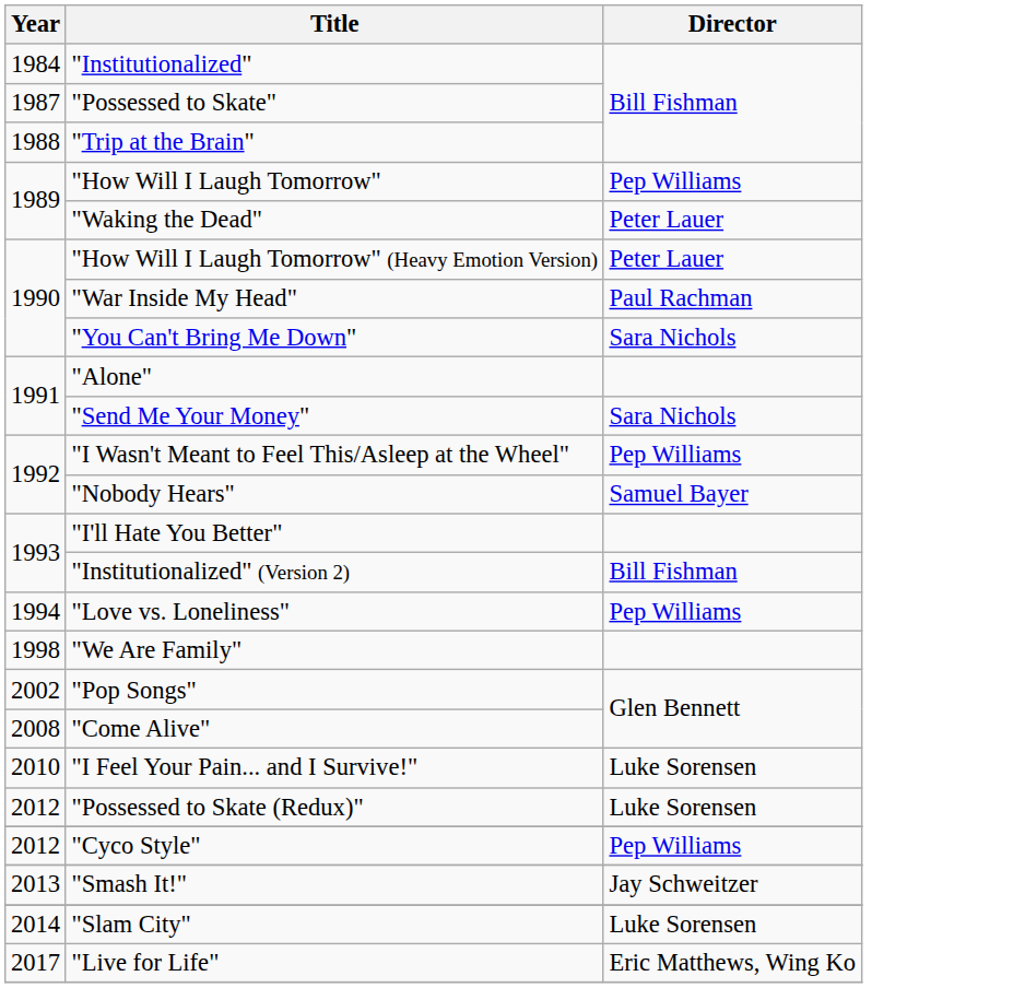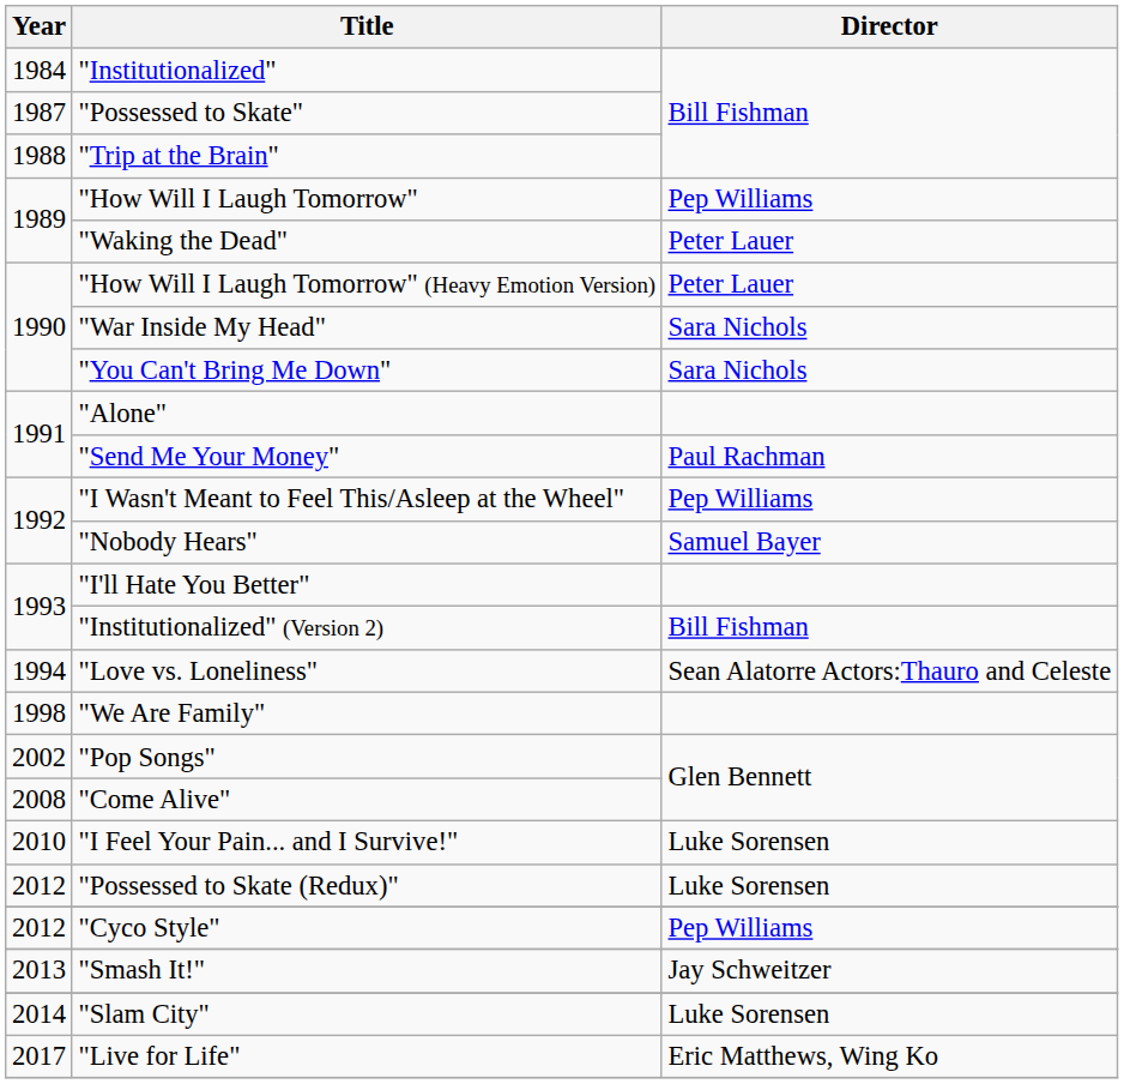 <table class="wikitable">
 <tr>
 <th>Year</th>
 <th>Title</th>
 <th>Director</th>
 </tr>
 <tr>
 <td>1984</td>
 <td>"<a href='#'>Institutionalized</a>"</td>
 <td rowspan="3"><a href='#'>Bill Fishman</a></td>
 </tr>
 <tr>
 <td>1987</td>
 <td>"Possessed to Skate"</td>
 </tr>
 <tr>
 <td>1988</td>
 <td>"<a href='#'>Trip at the Brain</a>"</td>
 </tr>
 <tr>
 <td rowspan="2">1989</td>
 <td>"How Will I Laugh Tomorrow"</td>
 <td><a href='#'>Pep Williams</a></td>
 </tr>
 <tr>
 <td>"Waking the Dead"</td>
 <td><a href='#'>Peter Lauer</a></td>
 </tr>
 <tr>
 <td rowspan="3">1990</td>
 <td>"How Will I Laugh Tomorrow" <small>(Heavy Emotion Version)</small></td>
 <td><a href='#'>Peter Lauer</a></td>
 </tr>
 <tr>
 <td>"War Inside My Head"</td>
-<td><a href='#'>Paul Rachman</a></td>
+<td><a href='#'>Sara Nichols</a></td>
 </tr>
 <tr>
 <td>"<a href='#'>You Can't Bring Me Down</a>"</td>
 <td><a href='#'>Sara Nichols</a></td>
 </tr>
 <tr>
 <td rowspan="2">1991</td>
 <td>"Alone"</td>
 <td></td>
 </tr>
 <tr>
 <td>"<a href='#'>Send Me Your Money</a>"</td>
-<td><a href='#'>Sara Nichols</a></td>
+<td><a href='#'>Paul Rachman</a></td>
 </tr>
 <tr>
 <td rowspan="2">1992</td>
 <td>"I Wasn't Meant to Feel This/Asleep at the Wheel"</td>
 <td><a href='#'>Pep Williams</a></td>
 </tr>
 <tr>
 <td>"Nobody Hears"</td>
 <td><a href='#'>Samuel Bayer</a></td>
 </tr>
 <tr>
 <td rowspan="2">1993</td>
 <td>"I'll Hate You Better"</td>
 <td></td>
 </tr>
 <tr>
 <td>"Institutionalized" <small>(Version 2)</small></td>
 <td><a href='#'>Bill Fishman</a></td>
 </tr>
 <tr>
 <td>1994</td>
 <td>"Love vs. Loneliness"</td>
-<td><a href='#'>Pep Williams</a></td>
+<td>Sean Alatorre Actors:<a href='#'>Thauro</a> and Celeste</td>
 </tr>
 <tr>
 <td>1998</td>
 <td>"We Are Family"</td>
 <td></td>
 </tr>
 <tr>
 <td>2002</td>
 <td>"Pop Songs"</td>
 <td rowspan=2>Glen Bennett</td>
 </tr>
 <tr>
 <td>2008</td>
 <td>"Come Alive"</td>
 </tr>
 <tr>
 <td>2010</td>
 <td>"I Feel Your Pain... and I Survive!"</td>
 <td>Luke Sorensen</td>
 </tr>
 <tr>
 <td>2012</td>
 <td>"Possessed to Skate (Redux)"</td>
 <td>Luke Sorensen</td>
 </tr>
 <tr>
 </tr>
 <tr>
 <td>2012</td>
 <td>"Cyco Style"</td>
 <td><a href='#'>Pep Williams</a></td>
 </tr>
 <tr>
 </tr>
 <tr>
 <td>2013</td>
 <td>"Smash It!"</td>
 <td>Jay Schweitzer</td>
 </tr>
 <tr>
 </tr>
 <tr>
 <td>2014</td>
 <td>"Slam City"</td>
 <td>Luke Sorensen</td>
 </tr>
 <tr>
 <td>2017</td>
 <td>"Live for Life"</td>
 <td>Eric Matthews, Wing Ko</td>
 </tr>
 <tr>
 </tr>
 </table>
